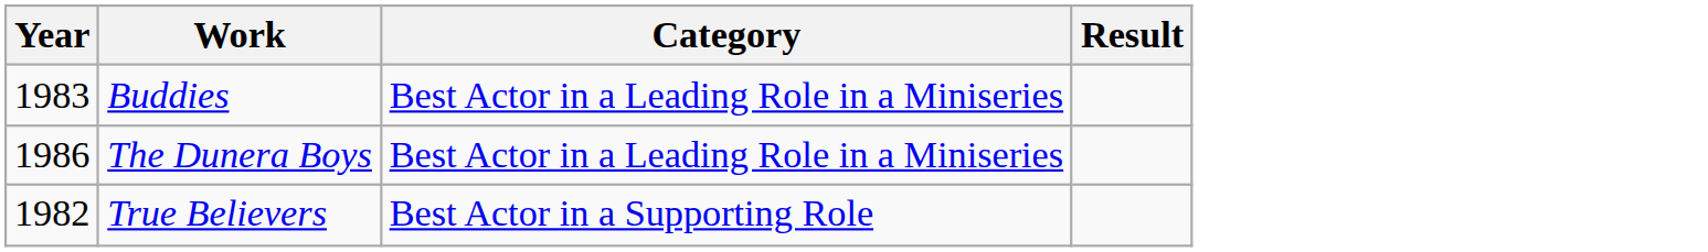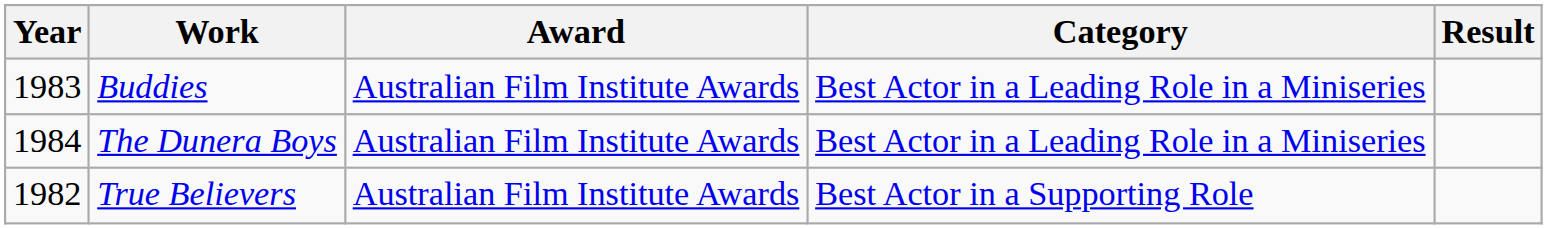 <table class=wikitable>
 <tr>
 <th>Year</th>
 <th>Work</th>
+<th>Award</th>
 <th>Category</th>
 <th>Result</th>
 </tr>
 <tr>
 <td>1983</td>
 <td><em><a href='#'>Buddies</a></em></td>
+<td><a href='#'>Australian Film Institute Awards</a></td>
 <td><a href='#'>Best Actor in a Leading Role in a Miniseries</a></td>
 <td></td>
 </tr>
 <tr>
-<td>1986</td>
+<td>1984</td>
 <td><em><a href='#'>The Dunera Boys</a></em></td>
+<td><a href='#'>Australian Film Institute Awards</a></td>
 <td><a href='#'>Best Actor in a Leading Role in a Miniseries</a></td>
 <td></td>
 </tr>
 <tr>
 <td>1982</td>
 <td><em><a href='#'>True Believers</a></em></td>
+<td><a href='#'>Australian Film Institute Awards</a></td>
 <td><a href='#'>Best Actor in a Supporting Role</a></td>
 <td></td>
 </tr>
 </table>
